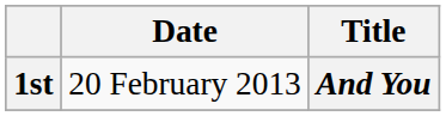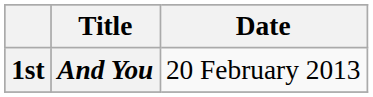 <table class="wikitable">
 <tr>
 <th></th>
+<th>Title</th>
 <th>Date</th>
-<th>Title</th>
 </tr>
 <tr>
 <th>1st</th>
+<th><em>And You</em></th>
 <td>20 February 2013</td>
-<th><em>And You</em></th>
 </tr>
 </table>
